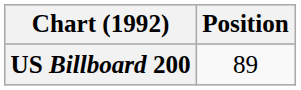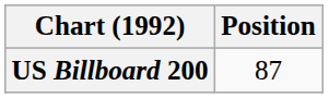 <table class="wikitable plainrowheaders">
 <tr>
 <th scope="col">Chart (1992)</th>
 <th scope="col">Position</th>
 </tr>
 <tr>
 <th scope="row">US <em>Billboard</em> 200</th>
-<td align="center">89</td>
+<td align="center">87</td>
 </tr>
 </table>
